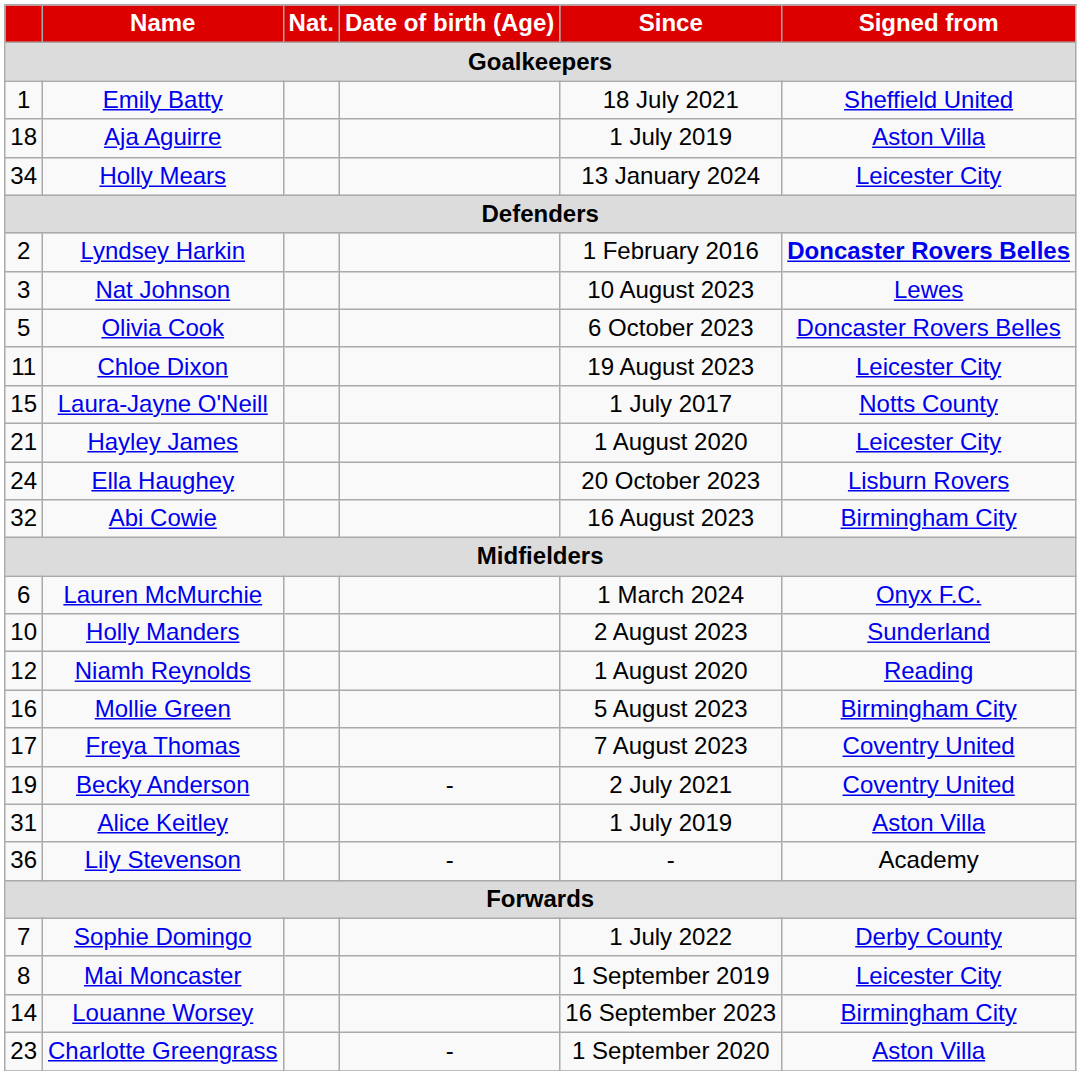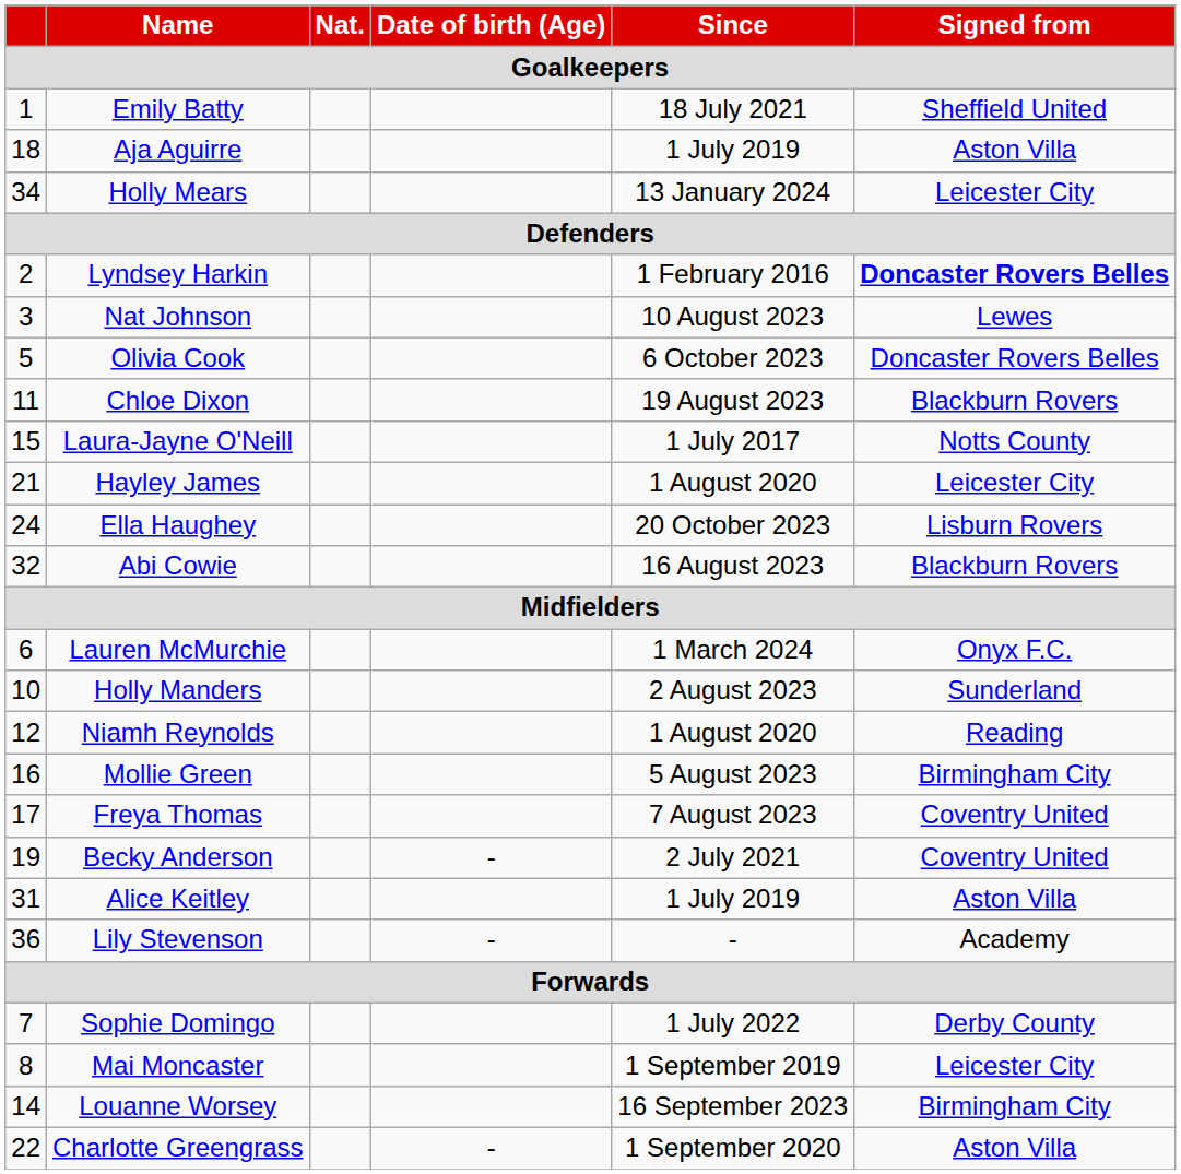 <table class="wikitable" style="text-align:center;">
 <tr>
 <th style="background:#DD0000; color:white; text-align:center;"></th>
 <th style="background:#DD0000; color:white; text-align:center;">Name</th>
 <th style="background:#DD0000; color:white; text-align:center;">Nat.</th>
 <th style="background:#DD0000; color:white; text-align:center;">Date of birth (Age)</th>
 <th style="background:#DD0000; color:white; text-align:center;">Since</th>
 <th style="background:#DD0000; color:white; text-align:center;">Signed from</th>
 </tr>
 <tr>
 <th colspan="6" style="background:#dcdcdc; text-align:center;">Goalkeepers</th>
 </tr>
 <tr>
 <td>1</td>
 <td><a href='#'>Emily Batty</a></td>
 <td></td>
 <td></td>
 <td>18 July 2021</td>
 <td> <a href='#'>Sheffield United</a></td>
 </tr>
 <tr>
 <td>18</td>
 <td><a href='#'>Aja Aguirre</a></td>
 <td></td>
 <td></td>
 <td>1 July 2019</td>
 <td> <a href='#'>Aston Villa</a></td>
 </tr>
 <tr>
 <td>34</td>
 <td><a href='#'>Holly Mears</a></td>
 <td></td>
 <td></td>
 <td>13 January 2024</td>
 <td> <a href='#'>Leicester City</a></td>
 </tr>
 <tr>
 <th colspan="7" style="background:#dcdcdc; text-align:center;">Defenders</th>
 </tr>
 <tr>
 <td>2</td>
 <td><a href='#'>Lyndsey Harkin</a></td>
 <td></td>
 <td></td>
 <td>1 February 2016</td>
 <td><strong> <a href='#'>Doncaster Rovers Belles</a></strong></td>
 </tr>
 <tr>
 <td>3</td>
 <td><a href='#'>Nat Johnson</a></td>
 <td></td>
 <td></td>
 <td>10 August 2023</td>
 <td> <a href='#'>Lewes</a></td>
 </tr>
 <tr>
 <td>5</td>
 <td><a href='#'>Olivia Cook</a></td>
 <td></td>
 <td></td>
 <td>6 October 2023</td>
 <td> <a href='#'>Doncaster Rovers Belles</a></td>
 </tr>
 <tr>
 <td>11</td>
 <td><a href='#'>Chloe Dixon</a></td>
 <td></td>
 <td></td>
 <td>19 August 2023</td>
-<td> <a href='#'>Leicester City</a></td>
+<td> <a href='#'>Blackburn Rovers</a></td>
 </tr>
 <tr>
 <td>15</td>
 <td><a href='#'>Laura-Jayne O'Neill</a></td>
 <td></td>
 <td></td>
 <td>1 July 2017</td>
 <td> <a href='#'>Notts County</a></td>
 </tr>
 <tr>
 <td>21</td>
 <td><a href='#'>Hayley James</a></td>
 <td></td>
 <td></td>
 <td>1 August 2020</td>
 <td> <a href='#'>Leicester City</a></td>
 </tr>
 <tr>
 <td>24</td>
 <td><a href='#'>Ella Haughey</a></td>
 <td></td>
 <td></td>
 <td>20 October 2023</td>
 <td> <a href='#'>Lisburn Rovers</a></td>
 </tr>
 <tr>
 <td>32</td>
 <td><a href='#'>Abi Cowie</a></td>
 <td></td>
 <td></td>
 <td>16 August 2023</td>
-<td> <a href='#'>Birmingham City</a></td>
+<td> <a href='#'>Blackburn Rovers</a></td>
 </tr>
 <tr>
 <th colspan="8" style="background:#dcdcdc; text-align:center;">Midfielders</th>
 </tr>
 <tr>
 <td>6</td>
 <td><a href='#'>Lauren McMurchie</a></td>
 <td></td>
 <td></td>
 <td>1 March 2024</td>
 <td> <a href='#'>Onyx F.C.</a></td>
 </tr>
 <tr>
 <td>10</td>
 <td><a href='#'>Holly Manders</a></td>
 <td></td>
 <td></td>
 <td>2 August 2023</td>
 <td> <a href='#'>Sunderland</a></td>
 </tr>
 <tr>
 <td>12</td>
 <td><a href='#'>Niamh Reynolds</a></td>
 <td></td>
 <td></td>
 <td>1 August 2020</td>
 <td> <a href='#'>Reading</a></td>
 </tr>
 <tr>
 <td>16</td>
 <td><a href='#'>Mollie Green</a></td>
 <td></td>
 <td></td>
 <td>5 August 2023</td>
 <td> <a href='#'>Birmingham City</a></td>
 </tr>
 <tr>
 <td>17</td>
 <td><a href='#'>Freya Thomas</a></td>
 <td></td>
 <td></td>
 <td>7 August 2023</td>
 <td> <a href='#'>Coventry United</a></td>
 </tr>
 <tr>
 <td>19</td>
 <td><a href='#'>Becky Anderson</a></td>
 <td></td>
 <td>-</td>
 <td>2 July 2021</td>
 <td> <a href='#'>Coventry United</a></td>
 </tr>
 <tr>
 <td>31</td>
 <td><a href='#'>Alice Keitley</a></td>
 <td></td>
 <td></td>
 <td>1 July 2019</td>
 <td> <a href='#'>Aston Villa</a></td>
 </tr>
 <tr>
 <td>36</td>
 <td><a href='#'>Lily Stevenson</a></td>
 <td></td>
 <td>-</td>
 <td>-</td>
 <td>Academy</td>
 </tr>
 <tr>
 <th colspan="8" style="background:#dcdcdc; text-align:center;">Forwards</th>
 </tr>
 <tr>
 <td>7</td>
 <td><a href='#'>Sophie Domingo</a></td>
 <td></td>
 <td></td>
 <td>1 July 2022</td>
 <td> <a href='#'>Derby County</a></td>
 </tr>
 <tr>
 <td>8</td>
 <td><a href='#'>Mai Moncaster</a></td>
 <td></td>
 <td></td>
 <td>1 September 2019</td>
 <td> <a href='#'>Leicester City</a></td>
 </tr>
 <tr>
 <td>14</td>
 <td><a href='#'>Louanne Worsey</a></td>
 <td></td>
 <td></td>
 <td>16 September 2023</td>
 <td> <a href='#'>Birmingham City</a></td>
 </tr>
 <tr>
-<td>23</td>
+<td>22</td>
 <td><a href='#'>Charlotte Greengrass</a></td>
 <td></td>
 <td>-</td>
 <td>1 September 2020</td>
 <td> <a href='#'>Aston Villa</a></td>
 </tr>
 <tr>
 </tr>
 </table>
